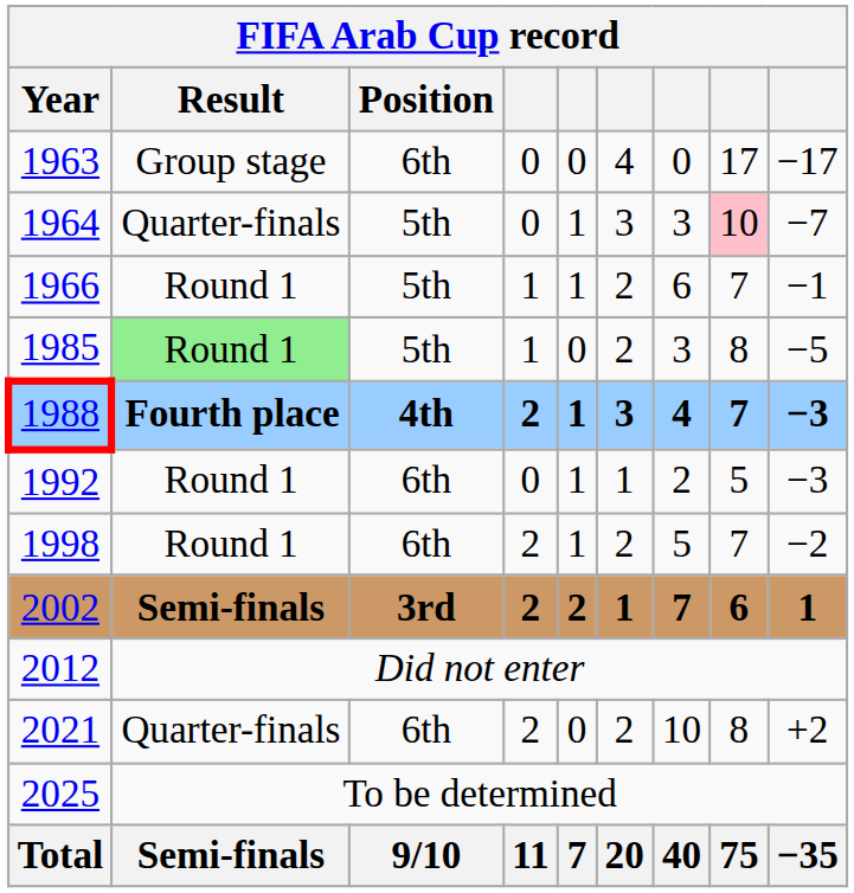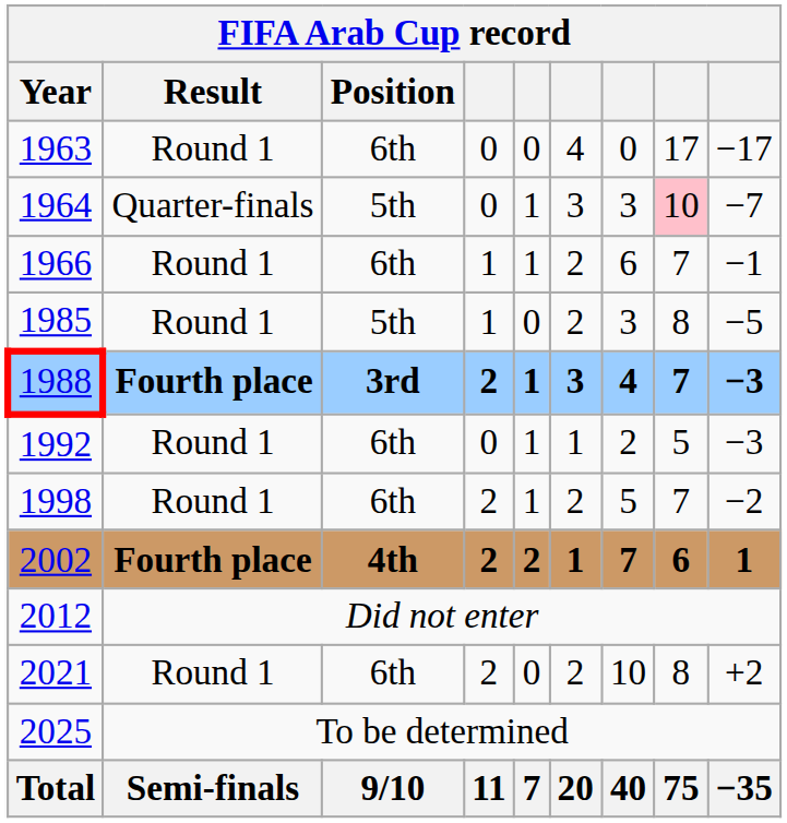 <table class="wikitable" style="text-align: center;">
 <tr>
 <th colspan=10><a href='#'>FIFA Arab Cup</a> record</th>
 </tr>
 <tr>
 <th>Year</th>
 <th>Result</th>
 <th>Position</th>
 <th></th>
 <th></th>
 <th></th>
 <th></th>
 <th></th>
 <th></th>
 </tr>
 <tr>
 <td> <a href='#'>1963</a></td>
-<td>Group stage</td>
+<td>Round 1</td>
 <td>6th</td>
 <td>0</td>
 <td>0</td>
 <td>4</td>
 <td>0</td>
 <td>17</td>
 <td>−17</td>
 </tr>
 <tr>
 <td> <a href='#'>1964</a></td>
 <td>Quarter-finals</td>
 <td>5th</td>
 <td>0</td>
 <td>1</td>
 <td>3</td>
 <td>3</td>
 <td style="background: pink;">10</td>
 <td>−7</td>
 </tr>
 <tr>
 <td> <a href='#'>1966</a></td>
 <td>Round 1</td>
-<td>5th</td>
+<td>6th</td>
 <td>1</td>
 <td>1</td>
 <td>2</td>
 <td>6</td>
 <td>7</td>
 <td>−1</td>
 </tr>
 <tr>
 <td> <a href='#'>1985</a></td>
-<td style="background: lightgreen;">Round 1</td>
+<td>Round 1</td>
 <td>5th</td>
 <td>1</td>
 <td>0</td>
 <td>2</td>
 <td>3</td>
 <td>8</td>
 <td>−5</td>
 </tr>
 <tr bgcolor=#9acdff>
 <td style="border: 3px solid red"> <a href='#'>1988</a></td>
 <td><strong>Fourth place</strong></td>
-<td><strong>4th</strong></td>
+<td><strong>3rd</strong></td>
 <td><strong>2</strong></td>
 <td><strong>1</strong></td>
 <td><strong>3</strong></td>
 <td><strong>4</strong></td>
 <td><strong>7</strong></td>
 <td><strong>−3</strong></td>
 </tr>
 <tr>
 <td> <a href='#'>1992</a></td>
 <td>Round 1</td>
 <td>6th</td>
 <td>0</td>
 <td>1</td>
 <td>1</td>
 <td>2</td>
 <td>5</td>
 <td>−3</td>
 </tr>
 <tr>
 <td> <a href='#'>1998</a></td>
 <td>Round 1</td>
 <td>6th</td>
 <td>2</td>
 <td>1</td>
 <td>2</td>
 <td>5</td>
 <td>7</td>
 <td>−2</td>
 </tr>
 <tr bgcolor="#cc9966">
 <td> <a href='#'>2002</a></td>
-<td><strong>Semi-finals</strong></td>
-<td><strong>3rd</strong></td>
+<td><strong>Fourth place</strong></td>
+<td><strong>4th</strong></td>
 <td><strong>2</strong></td>
 <td><strong>2</strong></td>
 <td><strong>1</strong></td>
 <td><strong>7</strong></td>
 <td><strong>6</strong></td>
 <td><strong>1</strong></td>
 </tr>
 <tr>
 <td> <a href='#'>2012</a></td>
 <td colspan=8><em>Did not enter</em></td>
 </tr>
 <tr>
 <td> <a href='#'>2021</a></td>
-<td>Quarter-finals</td>
+<td>Round 1</td>
 <td>6th</td>
 <td>2</td>
 <td>0</td>
 <td>2</td>
 <td>10</td>
 <td>8</td>
 <td>+2</td>
 </tr>
 <tr>
 <td> <a href='#'>2025</a></td>
 <td colspan="8" rowspan="1">To be determined</td>
 </tr>
 <tr>
 <th>Total</th>
 <th>Semi-finals</th>
 <th>9/10</th>
 <th>11</th>
 <th>7</th>
 <th>20</th>
 <th>40</th>
 <th>75</th>
 <th>−35</th>
 </tr>
 </table>
